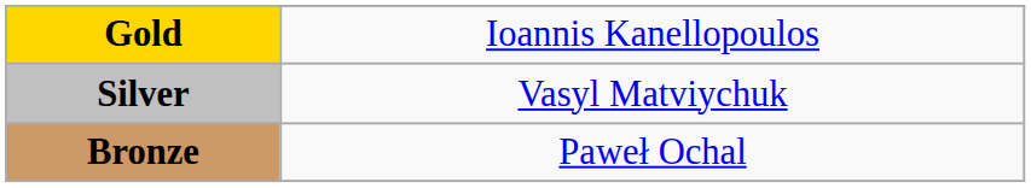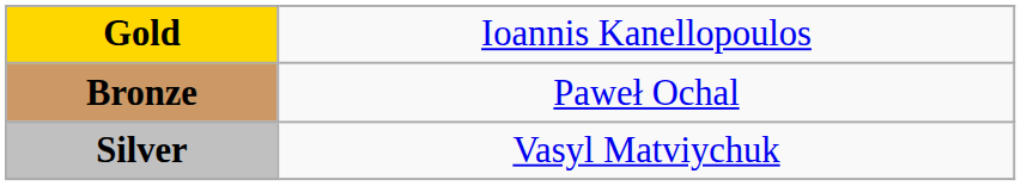 <table class="wikitable" style="text-align:center; " width="35%">
 <tr>
 <td bgcolor="gold"><strong>Gold</strong></td>
 <td><a href='#'>Ioannis Kanellopoulos</a><br>  <small><em></em></small></td>
 </tr>
 <tr>
+<td bgcolor="CC9966"><strong>Bronze</strong></td>
+<td><a href='#'>Paweł Ochal</a><br>  <small><em></em></small></td>
+</tr>
+<tr>
 <td bgcolor="silver"><strong>Silver</strong></td>
 <td><a href='#'>Vasyl Matviychuk</a><br>  <small><em></em></small></td>
 </tr>
-<tr>
-<td bgcolor="CC9966"><strong>Bronze</strong></td>
-<td><a href='#'>Paweł Ochal</a><br>  <small><em></em></small></td>
-</tr>
 </table>
